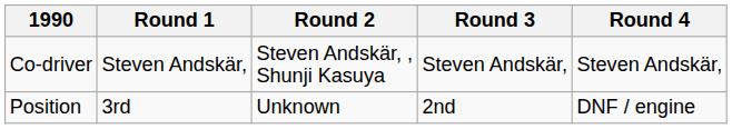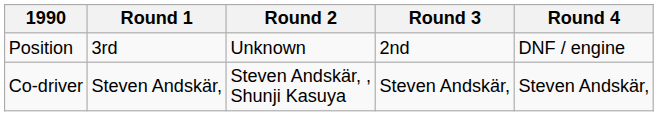 <table class="wikitable">
 <tr>
 <th>1990</th>
 <th>Round 1</th>
 <th>Round 2</th>
 <th>Round 3</th>
 <th>Round 4</th>
 </tr>
 <tr>
+<td>Position</td>
+<td>3rd</td>
+<td>Unknown</td>
+<td>2nd</td>
+<td>DNF / engine</td>
+</tr>
+<tr>
 <td>Co-driver</td>
 <td>Steven Andskär, </td>
 <td>Steven Andskär, , <br> Shunji Kasuya </td>
 <td>Steven Andskär, </td>
 <td>Steven Andskär, </td>
 </tr>
-<tr>
-<td>Position</td>
-<td>3rd</td>
-<td>Unknown</td>
-<td>2nd</td>
-<td>DNF / engine</td>
-</tr>
 </table>
